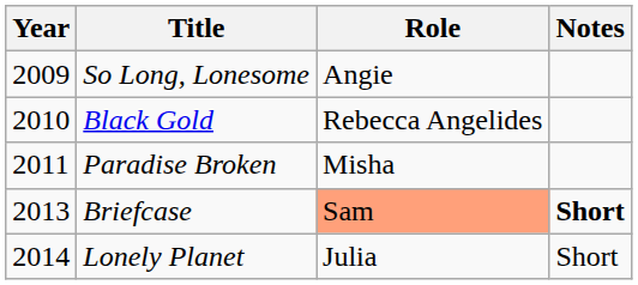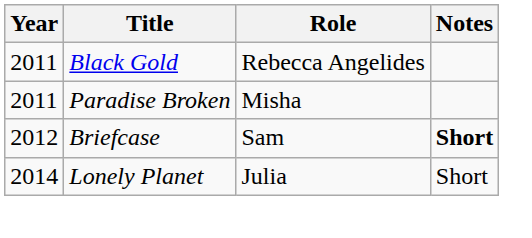 <table class="wikitable sortable">
 <tr>
 <th>Year</th>
 <th>Title</th>
 <th>Role</th>
 <th class="unsortable">Notes</th>
 </tr>
 <tr>
-<td>2009</td>
-<td><em>So Long, Lonesome</em></td>
-<td>Angie</td>
-<td></td>
-</tr>
-<tr>
-<td>2010</td>
+<td>2011</td>
 <td><em><a href='#'>Black Gold</a></em></td>
 <td>Rebecca Angelides</td>
 <td></td>
 </tr>
 <tr>
 <td>2011</td>
 <td><em>Paradise Broken</em></td>
 <td>Misha</td>
 <td></td>
 </tr>
 <tr>
-<td>2013</td>
+<td>2012</td>
 <td><em>Briefcase</em></td>
-<td style="background: lightsalmon;">Sam</td>
+<td>Sam</td>
 <td><strong>Short</strong></td>
 </tr>
 <tr>
 <td>2014</td>
 <td><em>Lonely Planet</em></td>
 <td>Julia</td>
 <td>Short</td>
 </tr>
 </table>
